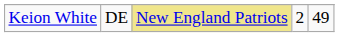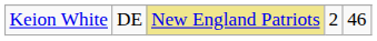 <table class="wikitable">
 <tr>
 </tr>
 <tr>
 <td><a href='#'>Keion White</a></td>
 <td>DE</td>
 <td style="background: khaki;"><a href='#'>New England Patriots</a></td>
 <td>2</td>
-<td>49</td>
+<td>46</td>
 </tr>
 </table>
